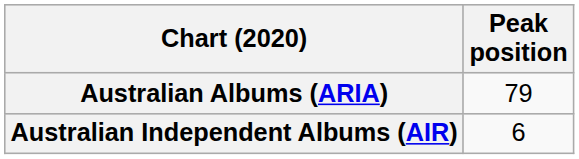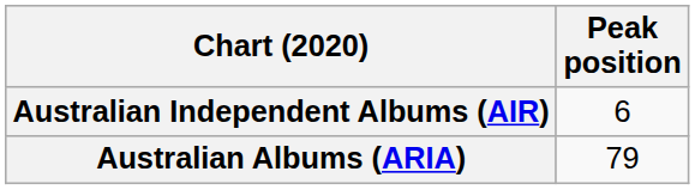 <table class="wikitable sortable plainrowheaders" style="text-align:center">
 <tr>
 <th scope="col">Chart (2020)</th>
 <th scope="col">Peak<br>position</th>
 </tr>
 <tr>
+<th scope="row">Australian Independent Albums (<a href='#'>AIR</a>)</th>
+<td>6</td>
+</tr>
+<tr>
 <th scope="row">Australian Albums (<a href='#'>ARIA</a>)</th>
 <td>79</td>
 </tr>
-<tr>
-<th scope="row">Australian Independent Albums (<a href='#'>AIR</a>)</th>
-<td>6</td>
-</tr>
 </table>
